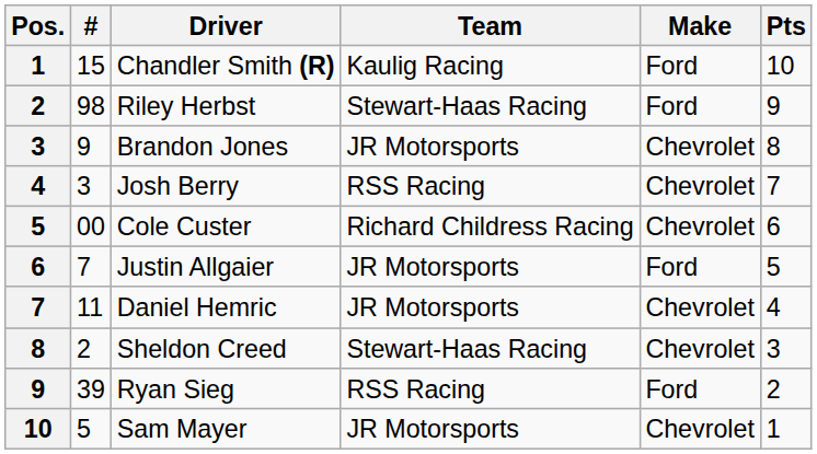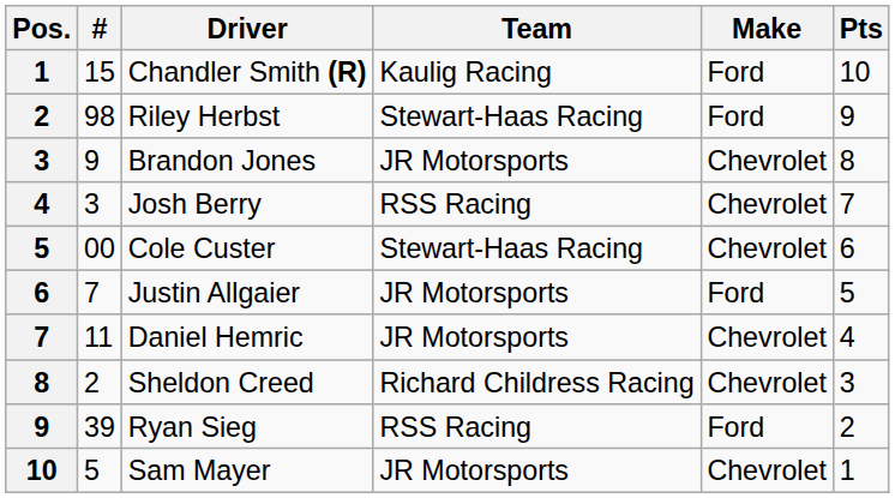 <table class="wikitable" style="font-size:95%">
 <tr>
 <th>Pos.</th>
 <th>#</th>
 <th>Driver</th>
 <th>Team</th>
 <th>Make</th>
 <th>Pts</th>
 </tr>
 <tr>
 <th>1</th>
 <td>15</td>
 <td>Chandler Smith <strong>(R)</strong></td>
 <td>Kaulig Racing</td>
 <td>Ford</td>
 <td>10</td>
 </tr>
 <tr>
 <th>2</th>
 <td>98</td>
 <td>Riley Herbst</td>
 <td>Stewart-Haas Racing</td>
 <td>Ford</td>
 <td>9</td>
 </tr>
 <tr>
 <th>3</th>
 <td>9</td>
 <td>Brandon Jones</td>
 <td>JR Motorsports</td>
 <td>Chevrolet</td>
 <td>8</td>
 </tr>
 <tr>
 <th>4</th>
 <td>3</td>
 <td>Josh Berry</td>
 <td>RSS Racing</td>
 <td>Chevrolet</td>
 <td>7</td>
 </tr>
 <tr>
 <th>5</th>
 <td>00</td>
 <td>Cole Custer</td>
-<td>Richard Childress Racing</td>
+<td>Stewart-Haas Racing</td>
 <td>Chevrolet</td>
 <td>6</td>
 </tr>
 <tr>
 <th>6</th>
 <td>7</td>
 <td>Justin Allgaier</td>
 <td>JR Motorsports</td>
 <td>Ford</td>
 <td>5</td>
 </tr>
 <tr>
 <th>7</th>
 <td>11</td>
 <td>Daniel Hemric</td>
 <td>JR Motorsports</td>
 <td>Chevrolet</td>
 <td>4</td>
 </tr>
 <tr>
 <th>8</th>
 <td>2</td>
 <td>Sheldon Creed</td>
-<td>Stewart-Haas Racing</td>
+<td>Richard Childress Racing</td>
 <td>Chevrolet</td>
 <td>3</td>
 </tr>
 <tr>
 <th>9</th>
 <td>39</td>
 <td>Ryan Sieg</td>
 <td>RSS Racing</td>
 <td>Ford</td>
 <td>2</td>
 </tr>
 <tr>
 <th>10</th>
 <td>5</td>
 <td>Sam Mayer</td>
 <td>JR Motorsports</td>
 <td>Chevrolet</td>
 <td>1</td>
 </tr>
 </table>
